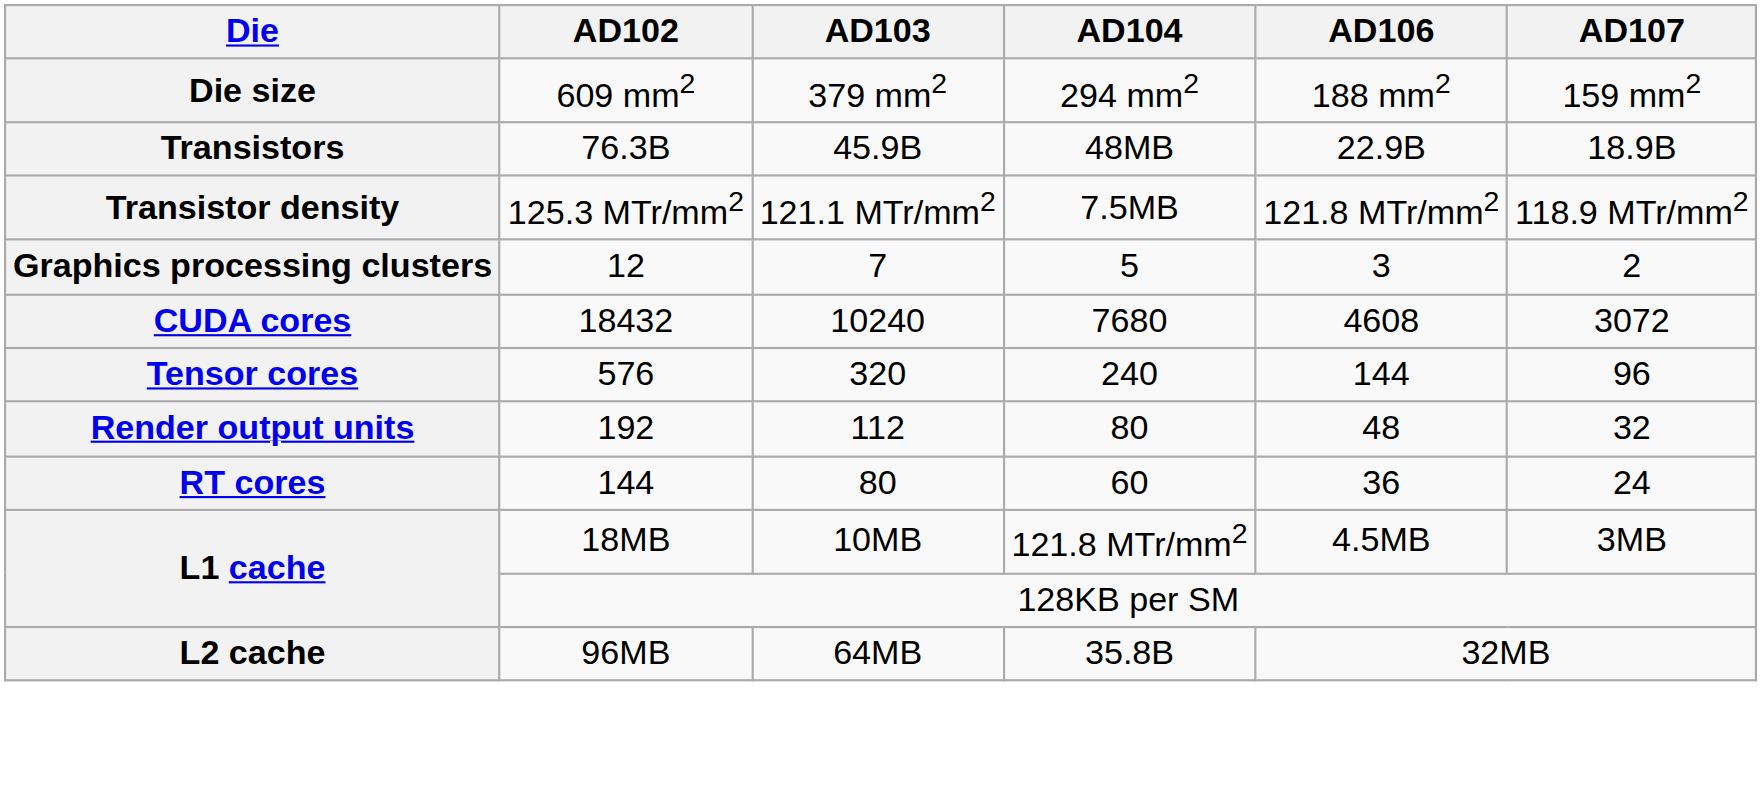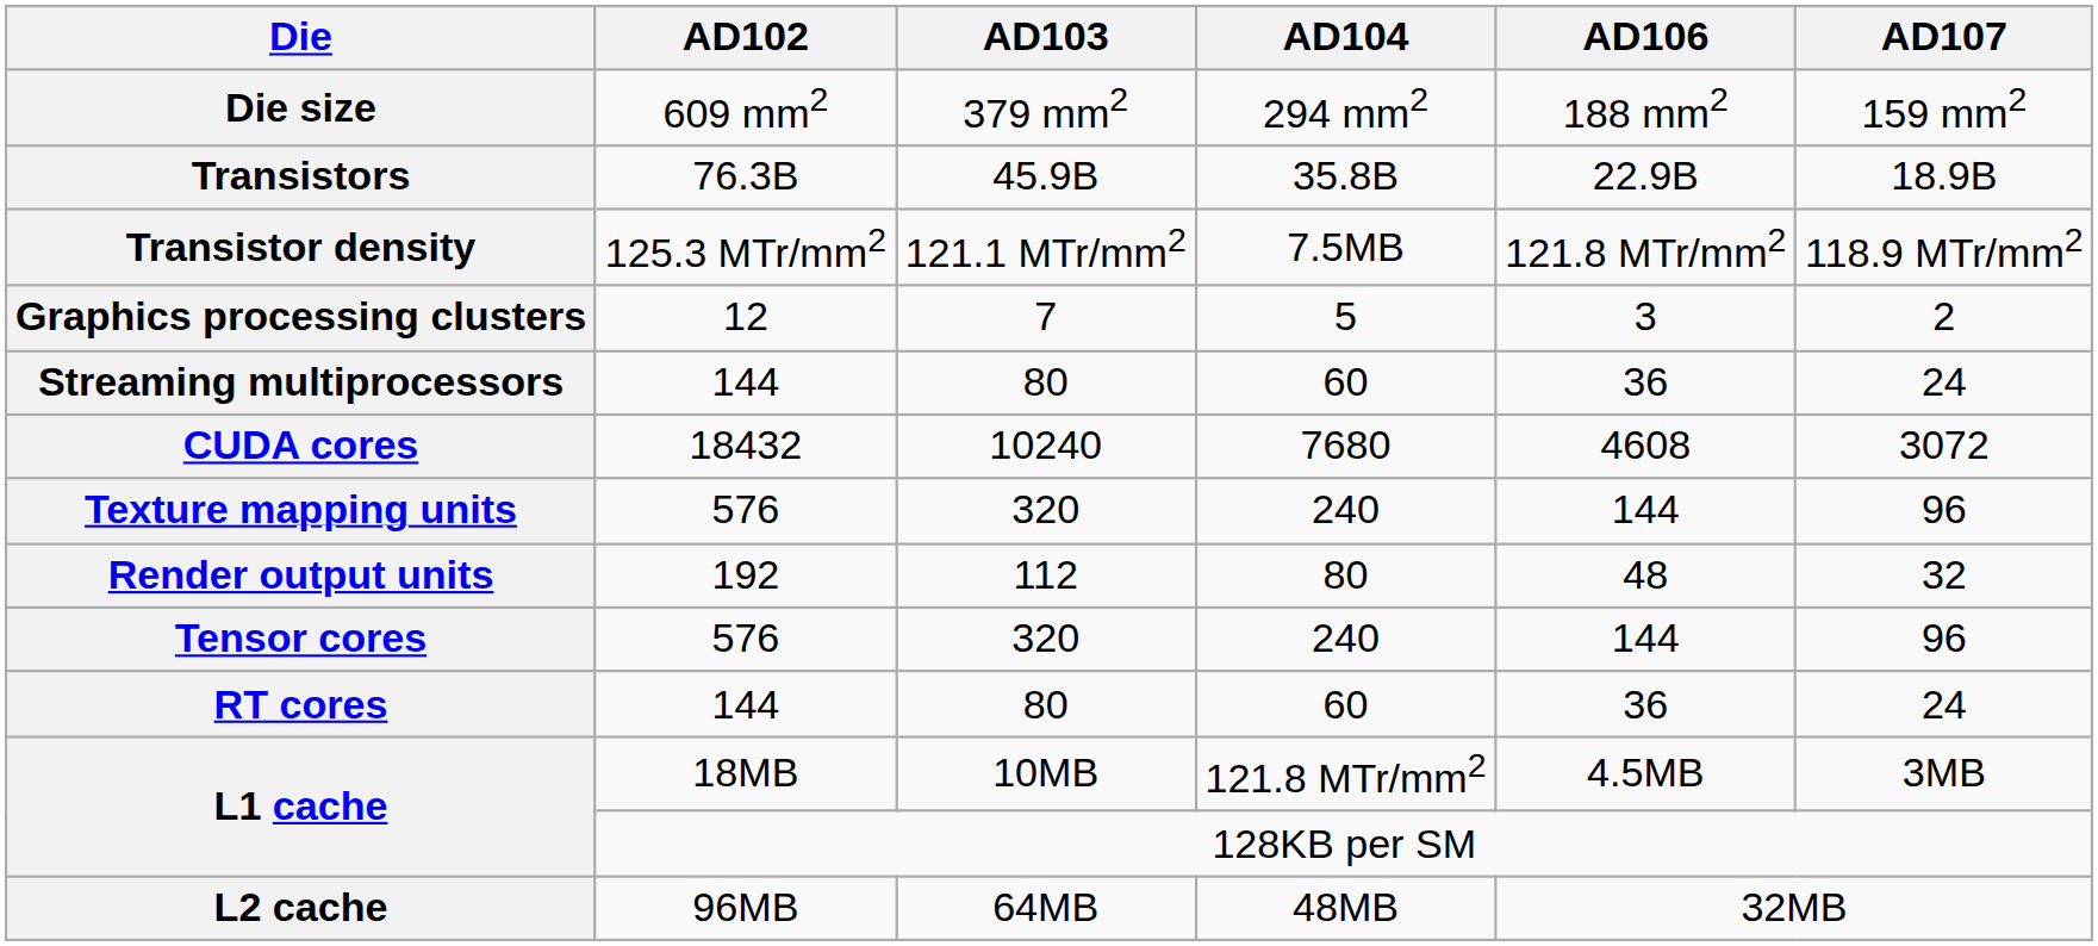 <table class="wikitable" style="font-size:100%; text-align:center;">
 <tr>
 <th><a href='#'>Die</a></th>
 <th>AD102</th>
 <th>AD103</th>
 <th>AD104</th>
 <th>AD106</th>
 <th>AD107</th>
 </tr>
 <tr>
 <th>Die size</th>
 <td>609 mm<sup>2</sup></td>
 <td>379 mm<sup>2</sup></td>
 <td>294 mm<sup>2</sup></td>
 <td>188 mm<sup>2</sup></td>
 <td>159 mm<sup>2</sup></td>
 </tr>
 <tr>
 <th>Transistors</th>
 <td>76.3B</td>
 <td>45.9B</td>
-<td>48MB</td>
+<td>35.8B</td>
 <td>22.9B</td>
 <td>18.9B</td>
 </tr>
 <tr>
 <th>Transistor density</th>
 <td>125.3 MTr/mm<sup>2</sup></td>
 <td>121.1 MTr/mm<sup>2</sup></td>
 <td>7.5MB</td>
 <td>121.8 MTr/mm<sup>2</sup></td>
 <td>118.9 MTr/mm<sup>2</sup></td>
 </tr>
 <tr>
 <th>Graphics processing clusters</th>
 <td>12</td>
 <td>7</td>
 <td>5</td>
 <td>3</td>
 <td>2</td>
 </tr>
 <tr>
+<th>Streaming multiprocessors</th>
+<td>144</td>
+<td>80</td>
+<td>60</td>
+<td>36</td>
+<td>24</td>
+</tr>
+<tr>
 <th><a href='#'>CUDA cores</a></th>
 <td>18432</td>
 <td>10240</td>
 <td>7680</td>
 <td>4608</td>
 <td>3072</td>
 </tr>
 <tr>
-<th><a href='#'>Tensor cores</a></th>
+<th><a href='#'>Texture mapping units</a></th>
 <td>576</td>
 <td>320</td>
 <td>240</td>
 <td>144</td>
 <td>96</td>
 </tr>
 <tr>
 <th><a href='#'>Render output units</a></th>
 <td>192</td>
 <td>112</td>
 <td>80</td>
 <td>48</td>
 <td>32</td>
+</tr>
+<tr>
+<th><a href='#'>Tensor cores</a></th>
+<td>576</td>
+<td>320</td>
+<td>240</td>
+<td>144</td>
+<td>96</td>
 </tr>
 <tr>
 <th><a href='#'>RT cores</a></th>
 <td>144</td>
 <td>80</td>
 <td>60</td>
 <td>36</td>
 <td>24</td>
 </tr>
 <tr>
 <th rowspan="2">L1 <a href='#'>cache</a></th>
 <td>18MB</td>
 <td>10MB</td>
 <td>121.8 MTr/mm<sup>2</sup></td>
 <td>4.5MB</td>
 <td>3MB</td>
 </tr>
 <tr>
 <td colspan="5">128KB per SM</td>
 </tr>
 <tr>
 <th>L2 cache</th>
 <td>96MB</td>
 <td>64MB</td>
-<td>35.8B</td>
+<td>48MB</td>
 <td colspan="2">32MB</td>
 </tr>
 </table>
